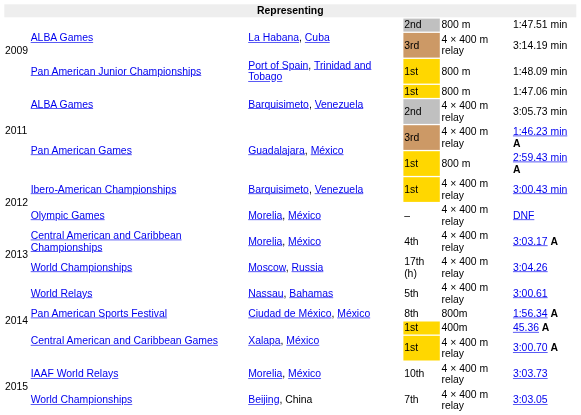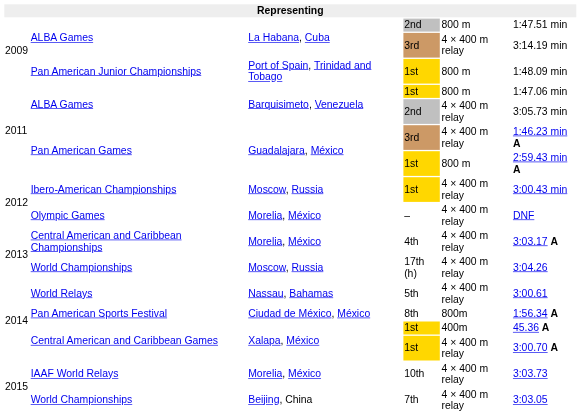 <table>
 <tr>
 <th bgcolor="#eeeeee" colspan="6">Representing </th>
 </tr>
 <tr>
 <td rowspan=3>2009</td>
 <td rowspan=2><a href='#'>ALBA Games</a></td>
 <td rowspan=2><a href='#'>La Habana</a>, <a href='#'>Cuba</a></td>
 <td bgcolor=silver>2nd</td>
 <td>800 m</td>
 <td>1:47.51 min</td>
 </tr>
 <tr>
 <td bgcolor=cc9966>3rd</td>
 <td>4 × 400 m relay</td>
 <td>3:14.19 min</td>
 </tr>
 <tr>
 <td><a href='#'>Pan American Junior Championships</a></td>
 <td><a href='#'>Port of Spain</a>, <a href='#'>Trinidad and Tobago</a></td>
 <td bgcolor=gold>1st</td>
 <td>800 m</td>
 <td>1:48.09 min</td>
 </tr>
 <tr>
 <td rowspan=4>2011</td>
 <td rowspan=2><a href='#'>ALBA Games</a></td>
 <td rowspan=2><a href='#'>Barquisimeto</a>, <a href='#'>Venezuela</a></td>
 <td bgcolor=gold>1st</td>
 <td>800 m</td>
 <td>1:47.06 min</td>
 </tr>
 <tr>
 <td bgcolor=silver>2nd</td>
 <td>4 × 400 m relay</td>
 <td>3:05.73 min</td>
 </tr>
 <tr>
 <td rowspan=2><a href='#'>Pan American Games</a></td>
 <td rowspan=2><a href='#'>Guadalajara</a>, <a href='#'>México</a></td>
 <td bgcolor=cc9966>3rd</td>
 <td>4 × 400 m relay</td>
 <td><a href='#'>1:46.23 min</a> <strong>A</strong></td>
 </tr>
 <tr>
 <td bgcolor=gold>1st</td>
 <td>800 m</td>
 <td><a href='#'>2:59.43 min</a> <strong>A</strong></td>
 </tr>
 <tr>
 <td rowspan=2>2012</td>
 <td><a href='#'>Ibero-American Championships</a></td>
-<td><a href='#'>Barquisimeto</a>, <a href='#'>Venezuela</a></td>
+<td><a href='#'>Moscow</a>, <a href='#'>Russia</a></td>
 <td bgcolor=gold>1st</td>
 <td>4 × 400 m relay</td>
 <td><a href='#'>3:00.43 min</a></td>
 </tr>
 <tr>
 <td><a href='#'>Olympic Games</a></td>
 <td><a href='#'>Morelia</a>, <a href='#'>México</a></td>
 <td>–</td>
 <td>4 × 400 m relay</td>
 <td><a href='#'>DNF</a></td>
 </tr>
 <tr>
 <td rowspan=2>2013</td>
 <td><a href='#'>Central American and Caribbean Championships</a></td>
 <td><a href='#'>Morelia</a>, <a href='#'>México</a></td>
 <td>4th</td>
 <td>4 × 400 m relay</td>
 <td><a href='#'>3:03.17</a> <strong>A</strong></td>
 </tr>
 <tr>
 <td><a href='#'>World Championships</a></td>
 <td><a href='#'>Moscow</a>, <a href='#'>Russia</a></td>
 <td>17th (h)</td>
 <td>4 × 400 m relay</td>
 <td><a href='#'>3:04.26</a></td>
 </tr>
 <tr>
 <td rowspan=4>2014</td>
 <td><a href='#'>World Relays</a></td>
 <td><a href='#'>Nassau</a>, <a href='#'>Bahamas</a></td>
 <td>5th</td>
 <td>4 × 400 m relay</td>
 <td><a href='#'>3:00.61</a></td>
 </tr>
 <tr>
 <td><a href='#'>Pan American Sports Festival</a></td>
 <td><a href='#'>Ciudad de México</a>, <a href='#'>México</a></td>
 <td>8th</td>
 <td>800m</td>
 <td><a href='#'>1:56.34</a> <strong>A</strong></td>
 </tr>
 <tr>
 <td rowspan=2><a href='#'>Central American and Caribbean Games</a></td>
 <td rowspan=2><a href='#'>Xalapa</a>, <a href='#'>México</a></td>
 <td bgcolor=gold>1st</td>
 <td>400m</td>
 <td><a href='#'>45.36</a> <strong>A</strong></td>
 </tr>
 <tr>
 <td bgcolor=gold>1st</td>
 <td>4 × 400 m relay</td>
 <td><a href='#'>3:00.70</a> <strong>A</strong></td>
 </tr>
 <tr>
 <td rowspan=2>2015</td>
 <td><a href='#'>IAAF World Relays</a></td>
 <td><a href='#'>Morelia</a>, <a href='#'>México</a></td>
 <td>10th</td>
 <td>4 × 400 m relay</td>
 <td><a href='#'>3:03.73</a></td>
 </tr>
 <tr>
 <td><a href='#'>World Championships</a></td>
 <td><a href='#'>Beijing</a>, China</td>
 <td>7th</td>
 <td>4 × 400 m relay</td>
 <td><a href='#'>3:03.05</a></td>
 </tr>
 </table>
